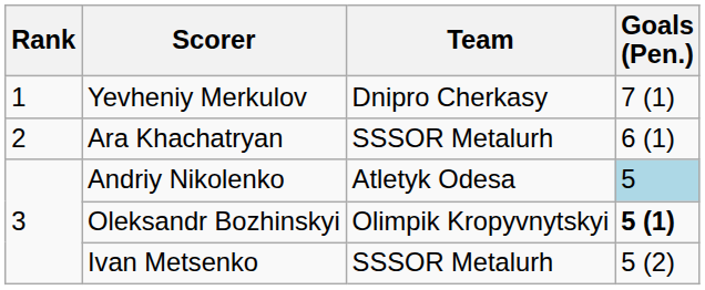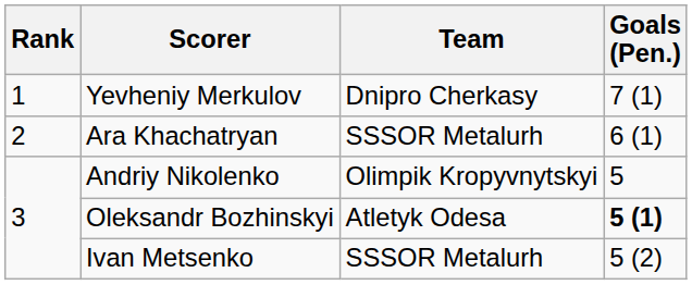 <table class="wikitable">
 <tr>
 <th>Rank</th>
 <th>Scorer</th>
 <th>Team</th>
 <th>Goals<br>(Pen.)</th>
 </tr>
 <tr>
 <td>1</td>
 <td>Yevheniy Merkulov</td>
 <td>Dnipro Cherkasy</td>
 <td>7 (1)</td>
 </tr>
 <tr>
 <td>2</td>
 <td>Ara Khachatryan</td>
 <td>SSSOR Metalurh</td>
 <td>6 (1)</td>
 </tr>
 <tr>
 <td rowspan=3>3</td>
 <td>Andriy Nikolenko</td>
-<td>Atletyk Odesa</td>
-<td style="background: lightblue;">5</td>
+<td>Olimpik Kropyvnytskyi</td>
+<td>5</td>
 </tr>
 <tr>
 <td>Oleksandr Bozhinskyi</td>
-<td>Olimpik Kropyvnytskyi</td>
+<td>Atletyk Odesa</td>
 <td><strong>5 (1)</strong></td>
 </tr>
 <tr>
 <td>Ivan Metsenko</td>
 <td>SSSOR Metalurh</td>
 <td>5 (2)</td>
 </tr>
 </table>
